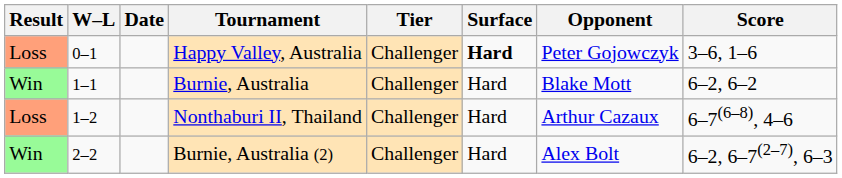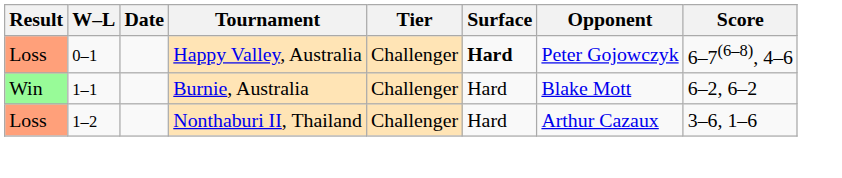 <table class="sortable wikitable">
 <tr>
 <th>Result</th>
 <th class="unsortable">W–L</th>
 <th>Date</th>
 <th>Tournament</th>
 <th>Tier</th>
 <th>Surface</th>
 <th>Opponent</th>
 <th class="unsortable">Score</th>
 </tr>
 <tr>
 <td bgcolor=FFA07A>Loss</td>
 <td><small>0–1</small></td>
 <td><a href='#'></a></td>
 <td style="background:moccasin;"><a href='#'>Happy Valley</a>, Australia</td>
 <td style="background:moccasin;">Challenger</td>
 <td><strong>Hard</strong></td>
 <td> <a href='#'>Peter Gojowczyk</a></td>
-<td>3–6, 1–6</td>
+<td>6–7<sup>(6–8)</sup>, 4–6</td>
 </tr>
 <tr>
 <td bgcolor=98FB98>Win</td>
 <td><small>1–1</small></td>
 <td><a href='#'></a></td>
 <td style="background:moccasin;"><a href='#'>Burnie</a>, Australia</td>
 <td style="background:moccasin;">Challenger</td>
 <td>Hard</td>
 <td> <a href='#'>Blake Mott</a></td>
 <td>6–2, 6–2</td>
 </tr>
 <tr>
 <td bgcolor=FFA07A>Loss</td>
 <td><small>1–2</small></td>
 <td><a href='#'></a></td>
 <td style="background:moccasin;"><a href='#'>Nonthaburi II</a>, Thailand</td>
 <td style="background:moccasin;">Challenger</td>
 <td>Hard</td>
 <td> <a href='#'>Arthur Cazaux</a></td>
-<td>6–7<sup>(6–8)</sup>, 4–6</td>
-</tr>
-<tr>
-<td bgcolor=98FB98>Win</td>
-<td><small>2–2</small></td>
-<td><a href='#'></a></td>
-<td style="background:moccasin;">Burnie, Australia <small>(2)</small></td>
-<td style="background:moccasin;">Challenger</td>
-<td>Hard</td>
-<td> <a href='#'>Alex Bolt</a></td>
-<td>6–2, 6–7<sup>(2–7)</sup>, 6–3</td>
+<td>3–6, 1–6</td>
 </tr>
 </table>
